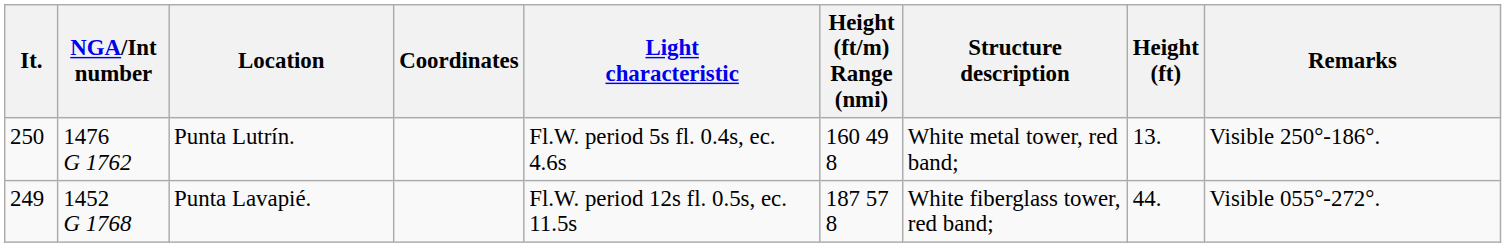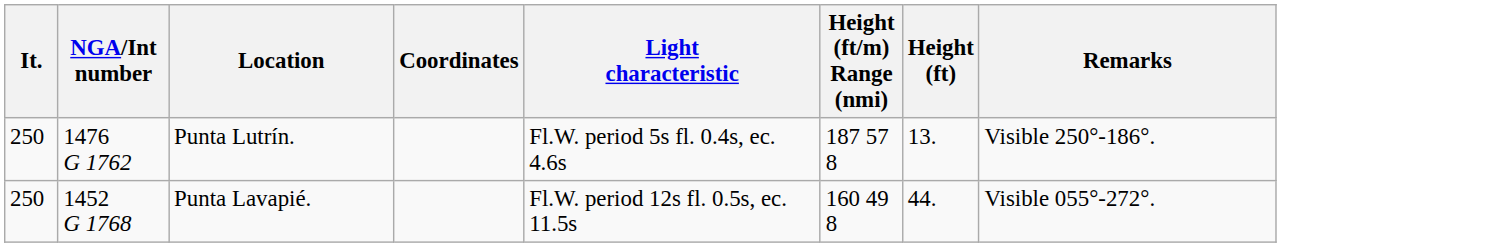 <table class="wikitable">
 <tr>
 <th width="30">It.</th>
 <th width="70"><a href='#'>NGA</a>/Int<br>number</th>
 <th width="150">Location</th>
 <th width="80">Coordinates</th>
 <th width="200"><a href='#'>Light<br>characteristic</a></th>
 <th width="50">Height (ft/m)<br>Range (nmi)</th>
-<th width="150">Structure<br>description</th>
 <th width="30">Height (ft)</th>
 <th width="200">Remarks</th>
 </tr>
 <tr valign="top">
 <td>250</td>
 <td>1476<br><em>G 1762</em></td>
 <td>Punta Lutrín.</td>
 <td></td>
 <td>Fl.W. period 5s fl. 0.4s, ec. 4.6s</td>
-<td>160 49 8</td>
-<td>White metal tower, red band;</td>
+<td>187 57 8</td>
 <td>13.</td>
 <td>Visible 250°-186°.</td>
 </tr>
 <tr valign="top">
-<td>249</td>
+<td>250</td>
 <td>1452<br><em>G 1768</em></td>
 <td>Punta Lavapié.</td>
 <td></td>
 <td>Fl.W. period 12s fl. 0.5s, ec. 11.5s</td>
-<td>187 57 8</td>
-<td>White fiberglass tower, red band;</td>
+<td>160 49 8</td>
 <td>44.</td>
 <td>Visible 055°-272°.</td>
 </tr>
 </table>
